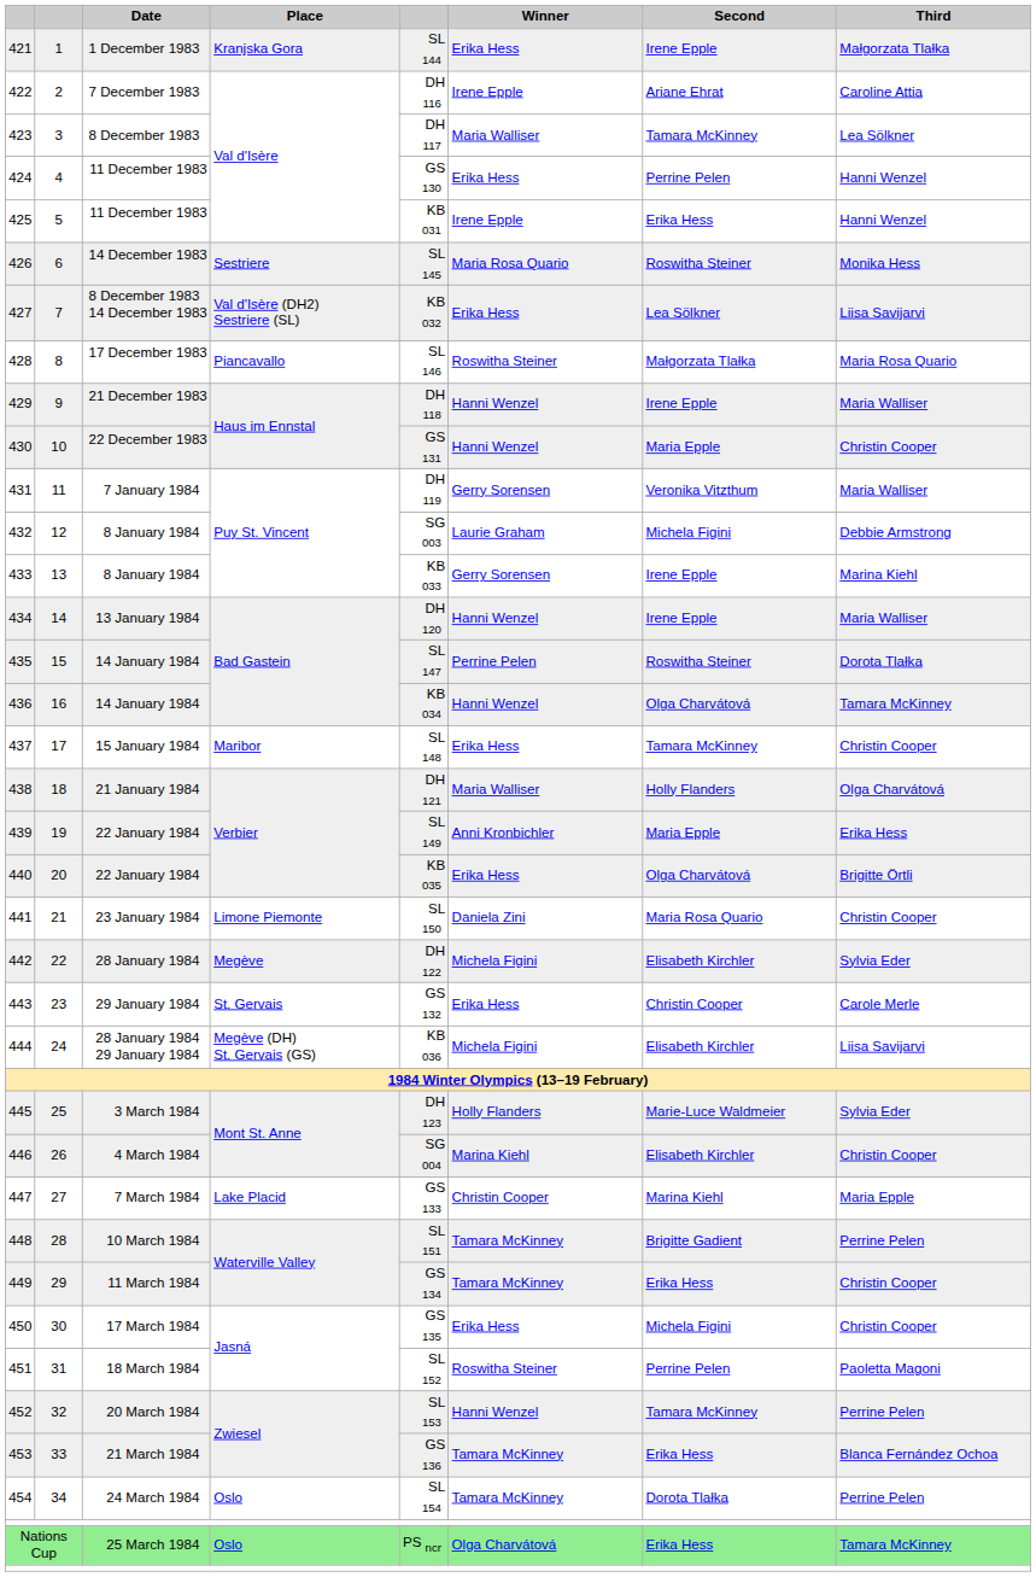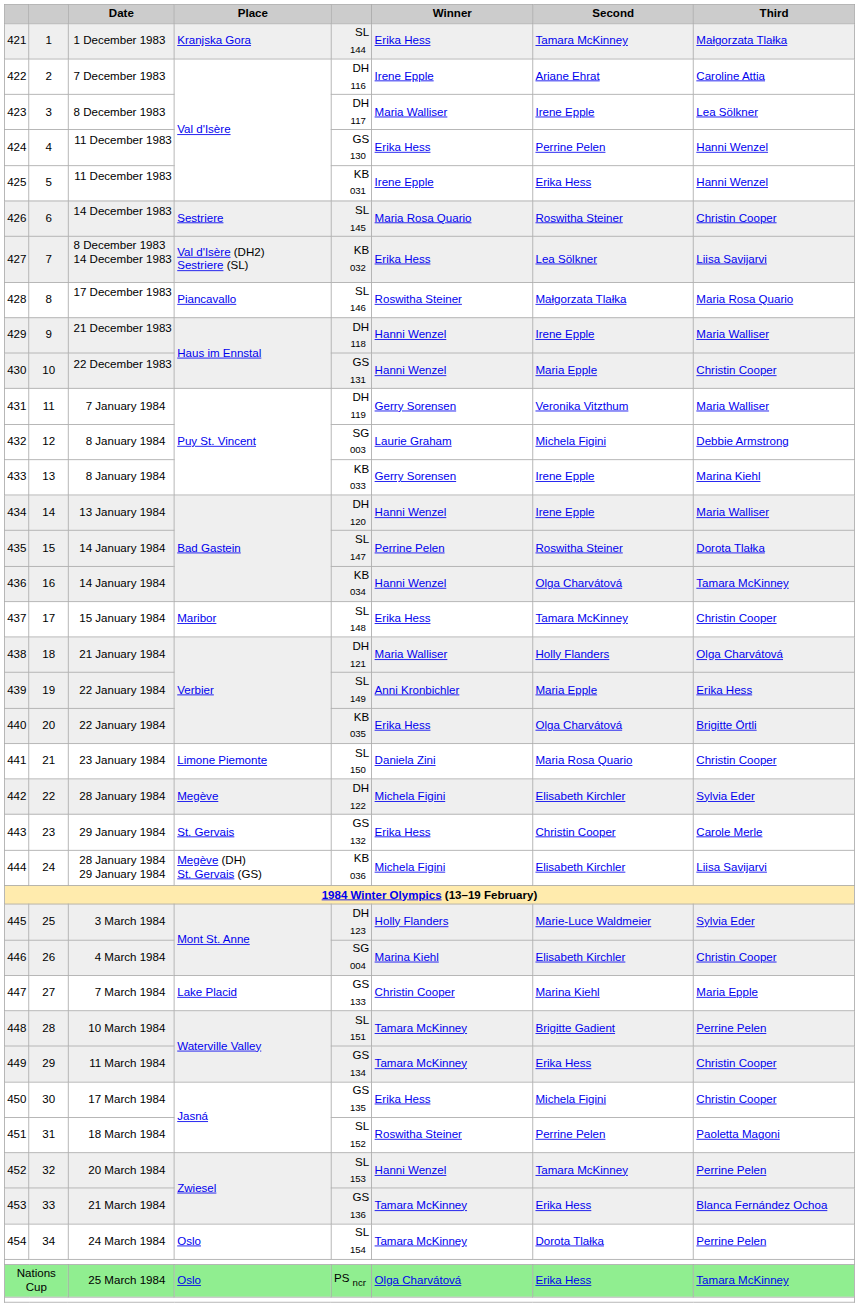 <table class="wikitable plainrowheaders" style="background:#fff; font-size:86%; line-height:16px; border:grey solid 1px; border-collapse:collapse;">
 <tr style="background:#ccc; text-align:center;">
 <td align="center" width="13"></td>
 <td align="center" width="40"></td>
 <td align="center" width="120"><strong>Date</strong></td>
 <td align="center" width="180"><strong>Place</strong></td>
 <td align="center" width="42"></td>
 <td align="center" width="185"><strong>Winner</strong></td>
 <td align="center" width="185"><strong>Second</strong></td>
 <td align="center" width="185"><strong>Third</strong></td>
 </tr>
 <tr bgcolor="#EFEFEF">
 <td align=center>421</td>
 <td align=center>1</td>
 <td align=right>1 December 1983  </td>
 <td> <a href='#'>Kranjska Gora</a></td>
 <td align=right>SL <sub>144</sub> </td>
 <td> <a href='#'>Erika Hess</a></td>
-<td> <a href='#'>Irene Epple</a></td>
+<td> <a href='#'>Tamara McKinney</a></td>
 <td> <a href='#'>Małgorzata Tlałka</a></td>
 </tr>
 <tr>
 <td align=center>422</td>
 <td align=center>2</td>
 <td align=right>7 December 1983  </td>
 <td rowspan=4> <a href='#'>Val d'Isère</a></td>
 <td align=right>DH <sub>116</sub> </td>
 <td> <a href='#'>Irene Epple</a></td>
 <td> <a href='#'>Ariane Ehrat</a></td>
 <td> <a href='#'>Caroline Attia</a></td>
 </tr>
 <tr>
 <td align=center>423</td>
 <td align=center>3</td>
 <td align=right>8 December 1983  </td>
 <td align=right>DH <sub>117</sub> </td>
 <td> <a href='#'>Maria Walliser</a></td>
-<td> <a href='#'>Tamara McKinney</a></td>
+<td> <a href='#'>Irene Epple</a></td>
 <td> <a href='#'>Lea Sölkner</a></td>
 </tr>
 <tr>
 <td align=center>424</td>
 <td align=center>4</td>
 <td align=right>11 December 1983  </td>
 <td align=right>GS <sub>130</sub> </td>
 <td> <a href='#'>Erika Hess</a></td>
 <td> <a href='#'>Perrine Pelen</a></td>
 <td> <a href='#'>Hanni Wenzel</a></td>
 </tr>
 <tr>
 <td align=center>425</td>
 <td align=center>5</td>
 <td align=right>11 December 1983  </td>
 <td align=right>KB <sub>031</sub> </td>
 <td> <a href='#'>Irene Epple</a></td>
 <td> <a href='#'>Erika Hess</a></td>
 <td> <a href='#'>Hanni Wenzel</a></td>
 </tr>
 <tr bgcolor="#EFEFEF">
 <td align=center>426</td>
 <td align=center>6</td>
 <td align=right>14 December 1983  </td>
 <td> <a href='#'>Sestriere</a></td>
 <td align=right>SL <sub>145</sub> </td>
 <td> <a href='#'>Maria Rosa Quario</a></td>
 <td> <a href='#'>Roswitha Steiner</a></td>
-<td> <a href='#'>Monika Hess</a></td>
+<td> <a href='#'>Christin Cooper</a></td>
 </tr>
 <tr bgcolor="#EFEFEF">
 <td align=center>427</td>
 <td align=center>7</td>
 <td align=right>8 December 1983  <br>14 December 1983  </td>
 <td> <a href='#'>Val d'Isère</a> (DH2)<br> <a href='#'>Sestriere</a> (SL)</td>
 <td align=right>KB <sub>032</sub> </td>
 <td> <a href='#'>Erika Hess</a></td>
 <td> <a href='#'>Lea Sölkner</a></td>
 <td> <a href='#'>Liisa Savijarvi</a></td>
 </tr>
 <tr>
 <td align=center>428</td>
 <td align=center>8</td>
 <td align=right>17 December 1983  </td>
 <td> <a href='#'>Piancavallo</a></td>
 <td align=right>SL <sub>146</sub> </td>
 <td> <a href='#'>Roswitha Steiner</a></td>
 <td> <a href='#'>Małgorzata Tlałka</a></td>
 <td> <a href='#'>Maria Rosa Quario</a></td>
 </tr>
 <tr bgcolor="#EFEFEF">
 <td align=center>429</td>
 <td align=center>9</td>
 <td align=right>21 December 1983  </td>
 <td rowspan=2> <a href='#'>Haus im Ennstal</a></td>
 <td align=right>DH <sub>118</sub> </td>
 <td> <a href='#'>Hanni Wenzel</a></td>
 <td> <a href='#'>Irene Epple</a></td>
 <td> <a href='#'>Maria Walliser</a></td>
 </tr>
 <tr bgcolor="#EFEFEF">
 <td align=center>430</td>
 <td align=center>10</td>
 <td align=right>22 December 1983  </td>
 <td align=right>GS <sub>131</sub> </td>
 <td> <a href='#'>Hanni Wenzel</a></td>
 <td> <a href='#'>Maria Epple</a></td>
 <td> <a href='#'>Christin Cooper</a></td>
 </tr>
 <tr>
 <td align=center>431</td>
 <td align=center>11</td>
 <td align=right>7 January 1984  </td>
 <td rowspan=3> <a href='#'>Puy St. Vincent</a></td>
 <td align=right>DH <sub>119</sub> </td>
 <td> <a href='#'>Gerry Sorensen</a></td>
 <td> <a href='#'>Veronika Vitzthum</a></td>
 <td> <a href='#'>Maria Walliser</a></td>
 </tr>
 <tr>
 <td align=center>432</td>
 <td align=center>12</td>
 <td align=right>8 January 1984  </td>
 <td align=right>SG <sub>003</sub> </td>
 <td> <a href='#'>Laurie Graham</a></td>
 <td> <a href='#'>Michela Figini</a></td>
 <td> <a href='#'>Debbie Armstrong</a></td>
 </tr>
 <tr>
 <td align=center>433</td>
 <td align=center>13</td>
 <td align=right>8 January 1984  </td>
 <td align=right>KB <sub>033</sub> </td>
 <td> <a href='#'>Gerry Sorensen</a></td>
 <td> <a href='#'>Irene Epple</a></td>
 <td> <a href='#'>Marina Kiehl</a></td>
 </tr>
 <tr bgcolor="#EFEFEF">
 <td align=center>434</td>
 <td align=center>14</td>
 <td align=right>13 January 1984  </td>
 <td rowspan=3> <a href='#'>Bad Gastein</a></td>
 <td align=right>DH <sub>120</sub> </td>
 <td> <a href='#'>Hanni Wenzel</a></td>
 <td> <a href='#'>Irene Epple</a></td>
 <td> <a href='#'>Maria Walliser</a></td>
 </tr>
 <tr bgcolor="#EFEFEF">
 <td align=center>435</td>
 <td align=center>15</td>
 <td align=right>14 January 1984  </td>
 <td align=right>SL <sub>147</sub> </td>
 <td> <a href='#'>Perrine Pelen</a></td>
 <td> <a href='#'>Roswitha Steiner</a></td>
 <td> <a href='#'>Dorota Tlałka</a></td>
 </tr>
 <tr bgcolor="#EFEFEF">
 <td align=center>436</td>
 <td align=center>16</td>
 <td align=right>14 January 1984  </td>
 <td align=right>KB <sub>034</sub> </td>
 <td> <a href='#'>Hanni Wenzel</a></td>
 <td> <a href='#'>Olga Charvátová</a></td>
 <td> <a href='#'>Tamara McKinney</a></td>
 </tr>
 <tr>
 <td align=center>437</td>
 <td align=center>17</td>
 <td align=right>15 January 1984  </td>
 <td> <a href='#'>Maribor</a></td>
 <td align=right>SL <sub>148</sub> </td>
 <td> <a href='#'>Erika Hess</a></td>
 <td> <a href='#'>Tamara McKinney</a></td>
 <td> <a href='#'>Christin Cooper</a></td>
 </tr>
 <tr bgcolor="#EFEFEF">
 <td align=center>438</td>
 <td align=center>18</td>
 <td align=right>21 January 1984  </td>
 <td rowspan=3> <a href='#'>Verbier</a></td>
 <td align=right>DH <sub>121</sub> </td>
 <td> <a href='#'>Maria Walliser</a></td>
 <td> <a href='#'>Holly Flanders</a></td>
 <td> <a href='#'>Olga Charvátová</a></td>
 </tr>
 <tr bgcolor="#EFEFEF">
 <td align=center>439</td>
 <td align=center>19</td>
 <td align=right>22 January 1984  </td>
 <td align=right>SL <sub>149</sub> </td>
 <td> <a href='#'>Anni Kronbichler</a></td>
 <td> <a href='#'>Maria Epple</a></td>
 <td> <a href='#'>Erika Hess</a></td>
 </tr>
 <tr bgcolor="#EFEFEF">
 <td align=center>440</td>
 <td align=center>20</td>
 <td align=right>22 January 1984  </td>
 <td align=right>KB <sub>035</sub> </td>
 <td> <a href='#'>Erika Hess</a></td>
 <td> <a href='#'>Olga Charvátová</a></td>
 <td> <a href='#'>Brigitte Örtli</a></td>
 </tr>
 <tr>
 <td align=center>441</td>
 <td align=center>21</td>
 <td align=right>23 January 1984  </td>
 <td> <a href='#'>Limone Piemonte</a></td>
 <td align=right>SL <sub>150</sub> </td>
 <td> <a href='#'>Daniela Zini</a></td>
 <td> <a href='#'>Maria Rosa Quario</a></td>
 <td> <a href='#'>Christin Cooper</a></td>
 </tr>
 <tr bgcolor="#EFEFEF">
 <td align=center>442</td>
 <td align=center>22</td>
 <td align=right>28 January 1984  </td>
 <td> <a href='#'>Megève</a></td>
 <td align=right>DH <sub>122</sub> </td>
 <td> <a href='#'>Michela Figini</a></td>
 <td> <a href='#'>Elisabeth Kirchler</a></td>
 <td> <a href='#'>Sylvia Eder</a></td>
 </tr>
 <tr>
 <td align=center>443</td>
 <td align=center>23</td>
 <td align=right>29 January 1984  </td>
 <td> <a href='#'>St. Gervais</a></td>
 <td align=right>GS <sub>132</sub> </td>
 <td> <a href='#'>Erika Hess</a></td>
 <td> <a href='#'>Christin Cooper</a></td>
 <td> <a href='#'>Carole Merle</a></td>
 </tr>
 <tr>
 <td align=center>444</td>
 <td align=center>24</td>
 <td align=right>28 January 1984  <br>29 January 1984  </td>
 <td> <a href='#'>Megève</a> (DH)<br> <a href='#'>St. Gervais</a> (GS)</td>
 <td align=right>KB <sub>036</sub> </td>
 <td> <a href='#'>Michela Figini</a></td>
 <td> <a href='#'>Elisabeth Kirchler</a></td>
 <td> <a href='#'>Liisa Savijarvi</a></td>
 </tr>
 <tr style="background:#FFEBAD">
 <td colspan="8" style="text-align:center;"><strong><a href='#'>1984 Winter Olympics</a> (13–19 February)</strong></td>
 </tr>
 <tr bgcolor="#EFEFEF">
 <td align=center>445</td>
 <td align=center>25</td>
 <td align=right>3 March 1984  </td>
 <td rowspan=2> <a href='#'>Mont St. Anne</a></td>
 <td align=right>DH <sub>123</sub> </td>
 <td> <a href='#'>Holly Flanders</a></td>
 <td> <a href='#'>Marie-Luce Waldmeier</a></td>
 <td> <a href='#'>Sylvia Eder</a></td>
 </tr>
 <tr bgcolor="#EFEFEF">
 <td align=center>446</td>
 <td align=center>26</td>
 <td align=right>4 March 1984  </td>
 <td align=right>SG <sub>004</sub> </td>
 <td> <a href='#'>Marina Kiehl</a></td>
 <td> <a href='#'>Elisabeth Kirchler</a></td>
 <td> <a href='#'>Christin Cooper</a></td>
 </tr>
 <tr>
 <td align=center>447</td>
 <td align=center>27</td>
 <td align=right>7 March 1984  </td>
 <td> <a href='#'>Lake Placid</a></td>
 <td align=right>GS <sub>133</sub> </td>
 <td> <a href='#'>Christin Cooper</a></td>
 <td> <a href='#'>Marina Kiehl</a></td>
 <td> <a href='#'>Maria Epple</a></td>
 </tr>
 <tr bgcolor="#EFEFEF">
 <td align=center>448</td>
 <td align=center>28</td>
 <td align=right>10 March 1984  </td>
 <td rowspan=2> <a href='#'>Waterville Valley</a></td>
 <td align=right>SL <sub>151</sub> </td>
 <td> <a href='#'>Tamara McKinney</a></td>
 <td> <a href='#'>Brigitte Gadient</a></td>
 <td> <a href='#'>Perrine Pelen</a></td>
 </tr>
 <tr bgcolor="#EFEFEF">
 <td align=center>449</td>
 <td align=center>29</td>
 <td align=right>11 March 1984  </td>
 <td align=right>GS <sub>134</sub> </td>
 <td> <a href='#'>Tamara McKinney</a></td>
 <td> <a href='#'>Erika Hess</a></td>
 <td> <a href='#'>Christin Cooper</a></td>
 </tr>
 <tr>
 <td align=center>450</td>
 <td align=center>30</td>
 <td align=right>17 March 1984  </td>
 <td rowspan=2> <a href='#'>Jasná</a></td>
 <td align=right>GS <sub>135</sub> </td>
 <td> <a href='#'>Erika Hess</a></td>
 <td> <a href='#'>Michela Figini</a></td>
 <td> <a href='#'>Christin Cooper</a></td>
 </tr>
 <tr>
 <td align=center>451</td>
 <td align=center>31</td>
 <td align=right>18 March 1984  </td>
 <td align=right>SL <sub>152</sub> </td>
 <td> <a href='#'>Roswitha Steiner</a></td>
 <td> <a href='#'>Perrine Pelen</a></td>
 <td> <a href='#'>Paoletta Magoni</a></td>
 </tr>
 <tr bgcolor="#EFEFEF">
 <td align=center>452</td>
 <td align=center>32</td>
 <td align=right>20 March 1984  </td>
 <td rowspan=2> <a href='#'>Zwiesel</a></td>
 <td align=right>SL <sub>153</sub> </td>
 <td> <a href='#'>Hanni Wenzel</a></td>
 <td> <a href='#'>Tamara McKinney</a></td>
 <td> <a href='#'>Perrine Pelen</a></td>
 </tr>
 <tr bgcolor="#EFEFEF">
 <td align=center>453</td>
 <td align=center>33</td>
 <td align=right>21 March 1984  </td>
 <td align=right>GS <sub>136</sub> </td>
 <td> <a href='#'>Tamara McKinney</a></td>
 <td> <a href='#'>Erika Hess</a></td>
 <td> <a href='#'>Blanca Fernández Ochoa</a></td>
 </tr>
 <tr>
 <td align=center>454</td>
 <td align=center>34</td>
 <td align=right>24 March 1984  </td>
 <td> <a href='#'>Oslo</a></td>
 <td align=right>SL <sub>154</sub> </td>
 <td> <a href='#'>Tamara McKinney</a></td>
 <td> <a href='#'>Dorota Tlałka</a></td>
 <td> <a href='#'>Perrine Pelen</a></td>
 </tr>
 <tr>
 <td colspan=8></td>
 </tr>
 <tr bgcolor=#90EE90>
 <td colspan=2 align=center>Nations Cup</td>
 <td align=right>25 March 1984  </td>
 <td> <a href='#'>Oslo</a></td>
 <td align=right>PS <sub>ncr</sub> </td>
 <td> <a href='#'>Olga Charvátová</a></td>
 <td> <a href='#'>Erika Hess</a></td>
 <td> <a href='#'>Tamara McKinney</a></td>
 </tr>
 <tr>
 <td colspan=8></td>
 </tr>
 </table>
